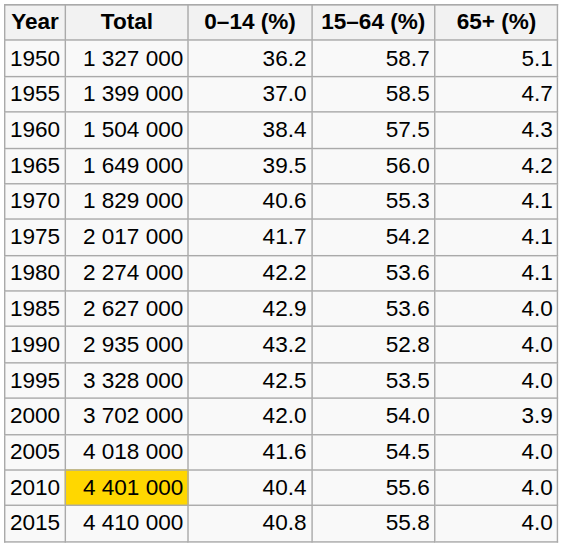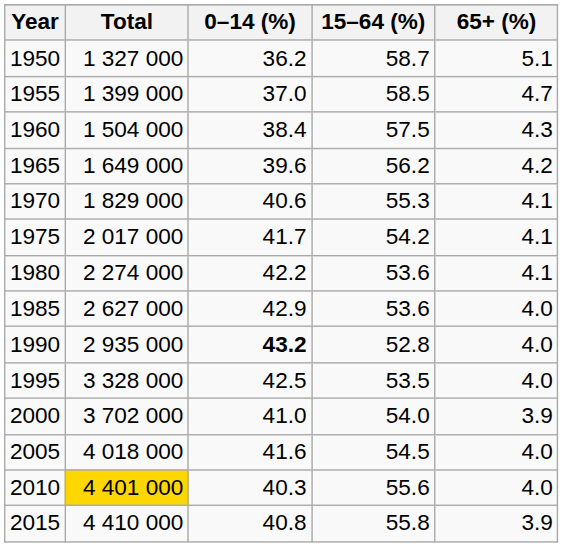 <table class="wikitable" style="text-align: right;">
 <tr>
 </tr>
 <tr>
 <th>Year</th>
 <th width="80pt">Total</th>
 <th width="80pt">0–14 (%)</th>
 <th width="80pt">15–64 (%)</th>
 <th width="80pt">65+ (%)</th>
 </tr>
 <tr>
 <td>1950</td>
 <td>1 327 000</td>
 <td>36.2</td>
 <td>58.7</td>
 <td>5.1</td>
 </tr>
 <tr>
 <td>1955</td>
 <td>1 399 000</td>
 <td>37.0</td>
 <td>58.5</td>
 <td>4.7</td>
 </tr>
 <tr>
 <td>1960</td>
 <td>1 504 000</td>
 <td>38.4</td>
 <td>57.5</td>
 <td>4.3</td>
 </tr>
 <tr>
 <td>1965</td>
 <td>1 649 000</td>
-<td>39.5</td>
-<td>56.0</td>
+<td>39.6</td>
+<td>56.2</td>
 <td>4.2</td>
 </tr>
 <tr>
 <td>1970</td>
 <td>1 829 000</td>
 <td>40.6</td>
 <td>55.3</td>
 <td>4.1</td>
 </tr>
 <tr>
 <td>1975</td>
 <td>2 017 000</td>
 <td>41.7</td>
 <td>54.2</td>
 <td>4.1</td>
 </tr>
 <tr>
 <td>1980</td>
 <td>2 274 000</td>
 <td>42.2</td>
 <td>53.6</td>
 <td>4.1</td>
 </tr>
 <tr>
 <td>1985</td>
 <td>2 627 000</td>
 <td>42.9</td>
 <td>53.6</td>
 <td>4.0</td>
 </tr>
 <tr>
 <td>1990</td>
 <td>2 935 000</td>
-<td>43.2</td>
+<td><strong>43.2</strong></td>
 <td>52.8</td>
 <td>4.0</td>
 </tr>
 <tr>
 <td>1995</td>
 <td>3 328 000</td>
 <td>42.5</td>
 <td>53.5</td>
 <td>4.0</td>
 </tr>
 <tr>
 <td>2000</td>
 <td>3 702 000</td>
-<td>42.0</td>
+<td>41.0</td>
 <td>54.0</td>
 <td>3.9</td>
 </tr>
 <tr>
 <td>2005</td>
 <td>4 018 000</td>
 <td>41.6</td>
 <td>54.5</td>
 <td>4.0</td>
 </tr>
 <tr>
 <td>2010</td>
 <td style="background: gold;">4 401 000</td>
-<td>40.4</td>
+<td>40.3</td>
 <td>55.6</td>
 <td>4.0</td>
 </tr>
 <tr>
 <td>2015</td>
 <td>4 410 000</td>
 <td>40.8</td>
 <td>55.8</td>
-<td>4.0</td>
+<td>3.9</td>
 </tr>
 </table>
